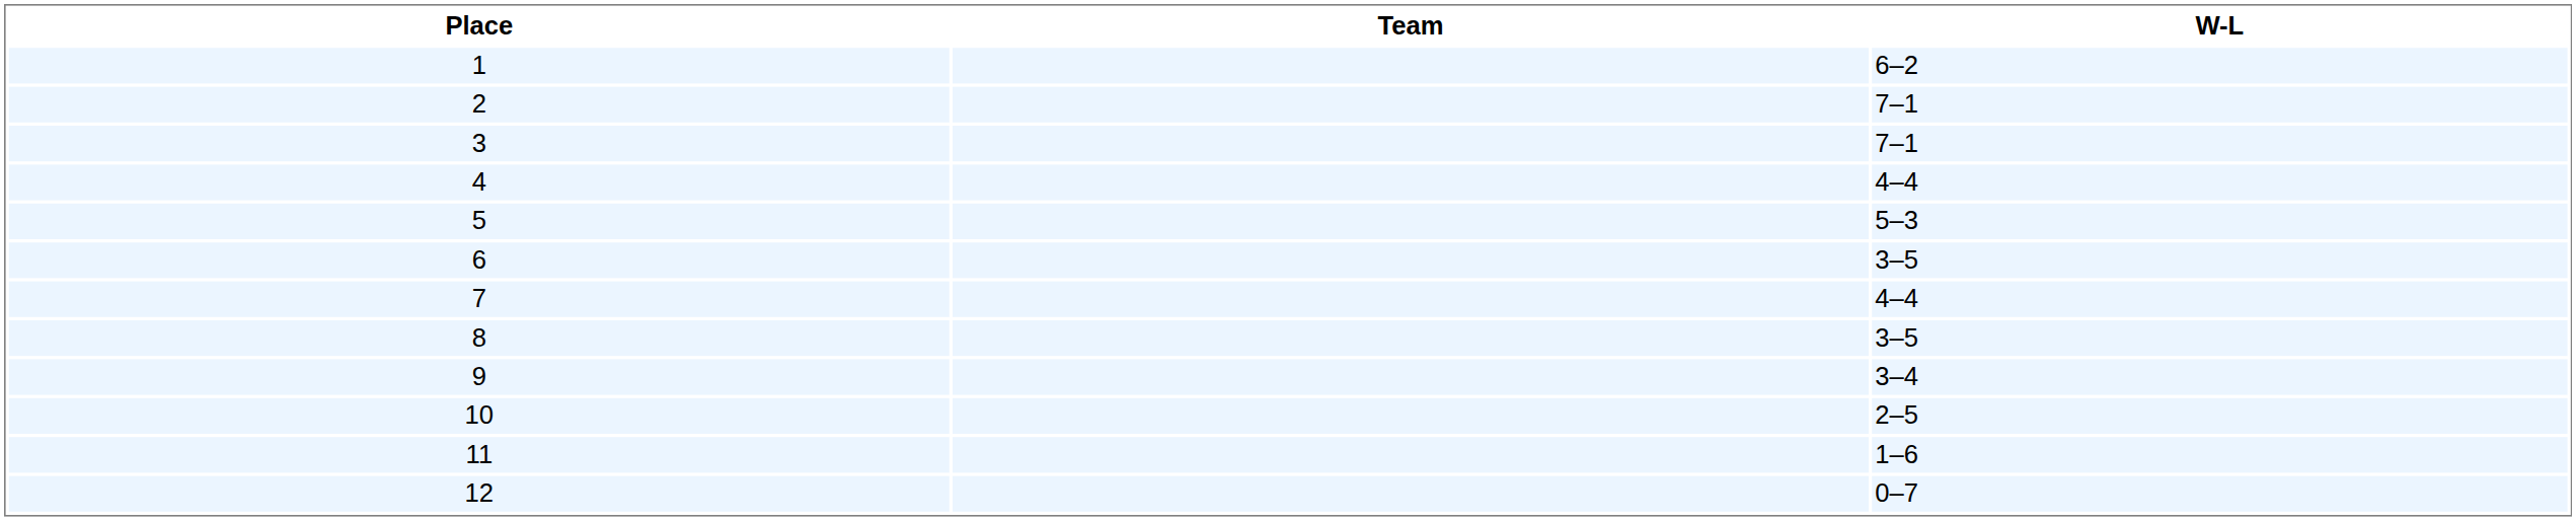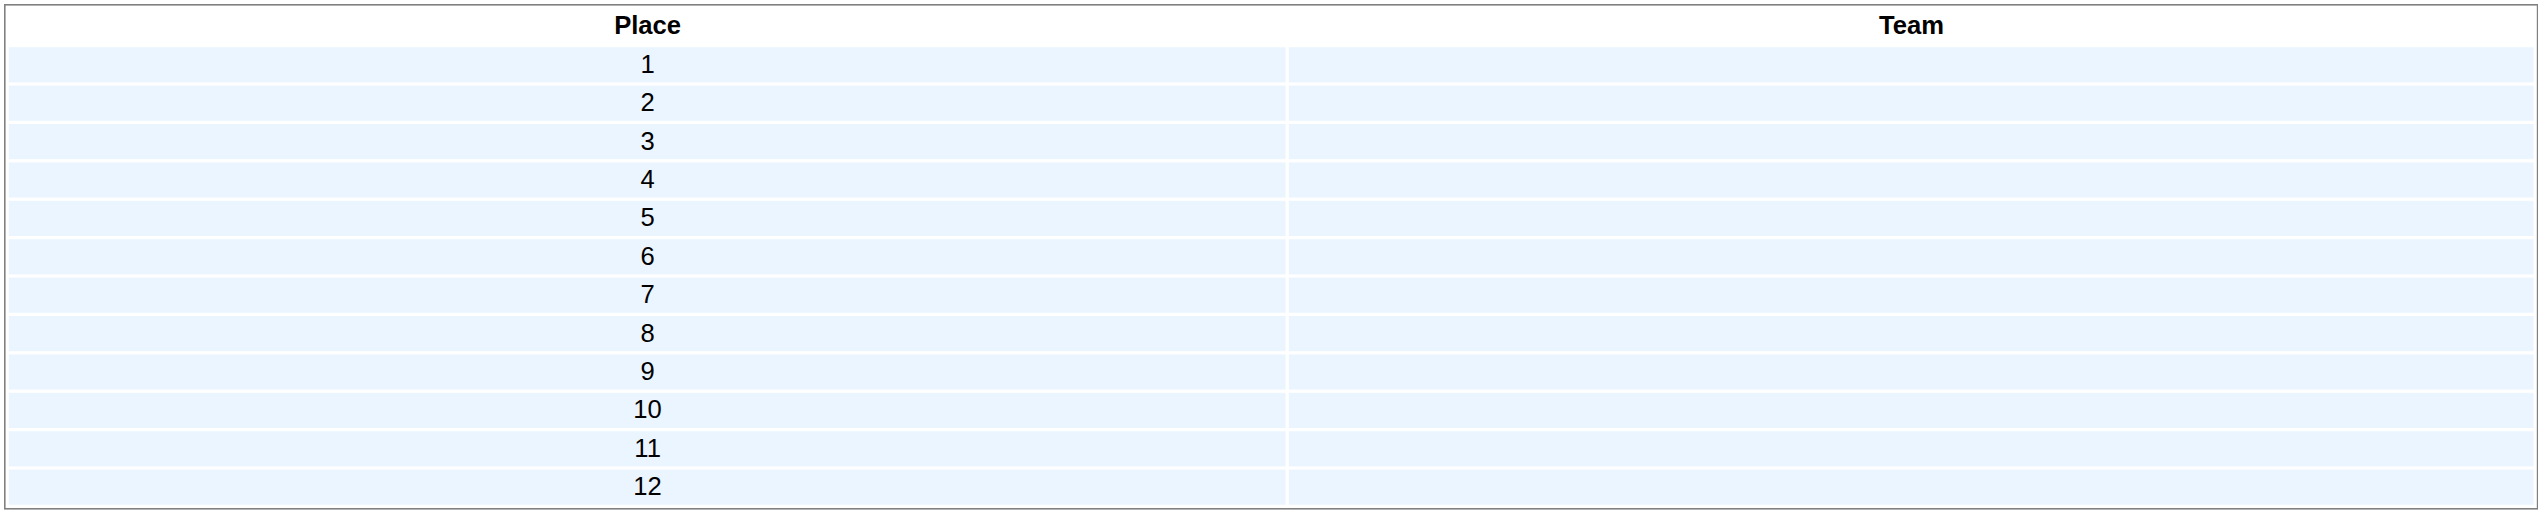 <table style="border-style:solid;border-width:1px;border-color:#808080;background-color:#FFFFFF" cellspacing="2" cellpadding="2"; width="100%"">
 <tr>
 <th>Place</th>
 <th>Team</th>
-<th>W-L</th>
 </tr>
 <tr bgcolor=#EBF5FF>
 <td align="center">1</td>
 <td></td>
-<td>6–2</td>
 </tr>
 <tr bgcolor=#EBF5FF>
 <td align="center">2</td>
 <td></td>
-<td>7–1</td>
 </tr>
 <tr bgcolor=#EBF5FF>
 <td align="center">3</td>
 <td></td>
-<td>7–1</td>
 </tr>
 <tr bgcolor=#EBF5FF>
 <td align="center">4</td>
 <td></td>
-<td>4–4</td>
 </tr>
 <tr bgcolor=#EBF5FF>
 <td align="center">5</td>
 <td></td>
-<td>5–3</td>
 </tr>
 <tr bgcolor=#EBF5FF>
 <td align="center">6</td>
 <td></td>
-<td>3–5</td>
 </tr>
 <tr bgcolor=#EBF5FF>
 <td align="center">7</td>
 <td></td>
-<td>4–4</td>
 </tr>
 <tr bgcolor=#EBF5FF>
 <td align="center">8</td>
 <td></td>
-<td>3–5</td>
 </tr>
 <tr bgcolor=#EBF5FF>
 <td align="center">9</td>
 <td></td>
-<td>3–4</td>
 </tr>
 <tr bgcolor=#EBF5FF>
 <td align="center">10</td>
 <td></td>
-<td>2–5</td>
 </tr>
 <tr bgcolor=#EBF5FF>
 <td align="center">11</td>
 <td></td>
-<td>1–6</td>
 </tr>
 <tr bgcolor=#EBF5FF>
 <td align="center">12</td>
 <td></td>
-<td>0–7</td>
 </tr>
 </table>
